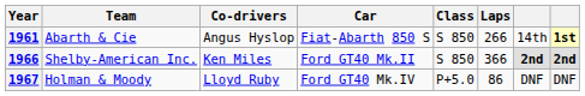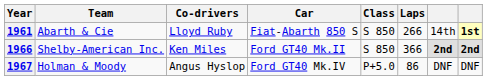 <table class="wikitable" style="text-align:center; font-size:90%">
 <tr>
 <th>Year</th>
 <th>Team</th>
 <th>Co-drivers</th>
 <th>Car</th>
 <th>Class</th>
 <th>Laps</th>
 <th></th>
 <th></th>
 </tr>
 <tr>
 <th><a href='#'>1961</a></th>
 <td align="left"> <a href='#'>Abarth & Cie</a></td>
-<td align="left"> Angus Hyslop</td>
+<td align="left"> <a href='#'>Lloyd Ruby</a></td>
 <td align="left"><a href='#'>Fiat</a>-<a href='#'>Abarth</a> <a href='#'>850</a> S</td>
 <td>S 850</td>
 <td>266</td>
 <td>14th</td>
 <td style="background:#ffffbf;"><strong>1st</strong></td>
 </tr>
 <tr>
 <th><a href='#'>1966</a></th>
 <td align="left"> <a href='#'>Shelby-American Inc.</a></td>
 <td align="left"> <a href='#'>Ken Miles</a></td>
 <td align="left"><a href='#'>Ford GT40 Mk.II</a></td>
 <td>S 850</td>
 <td>366</td>
 <td style="background:#DFDFDF;"><strong>2nd</strong></td>
 <td style="background:#DFDFDF;"><strong>2nd</strong></td>
 </tr>
 <tr>
 <th><a href='#'>1967</a></th>
 <td align="left"> <a href='#'>Holman & Moody</a></td>
-<td align="left"> <a href='#'>Lloyd Ruby</a></td>
+<td align="left"> Angus Hyslop</td>
 <td align="left"><a href='#'>Ford GT40</a> Mk.IV</td>
 <td>P+5.0</td>
 <td>86</td>
 <td>DNF</td>
 <td>DNF</td>
 </tr>
 </table>
